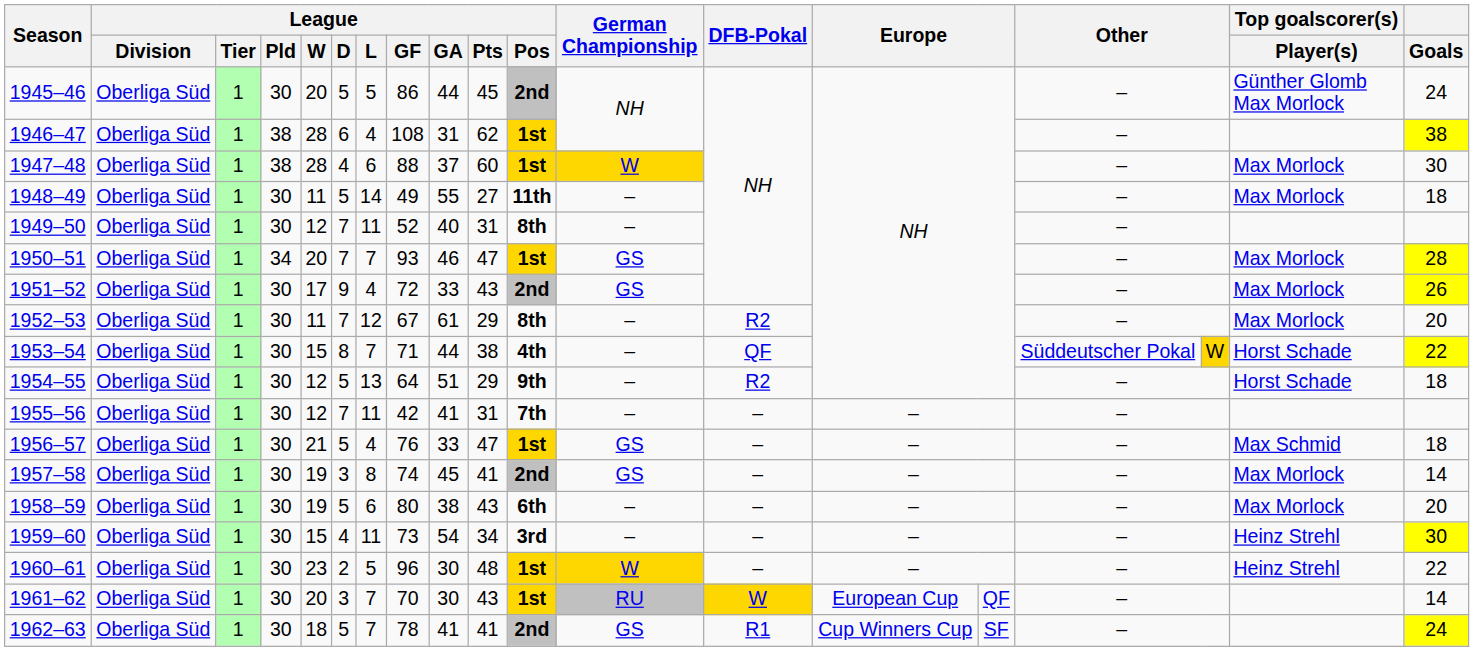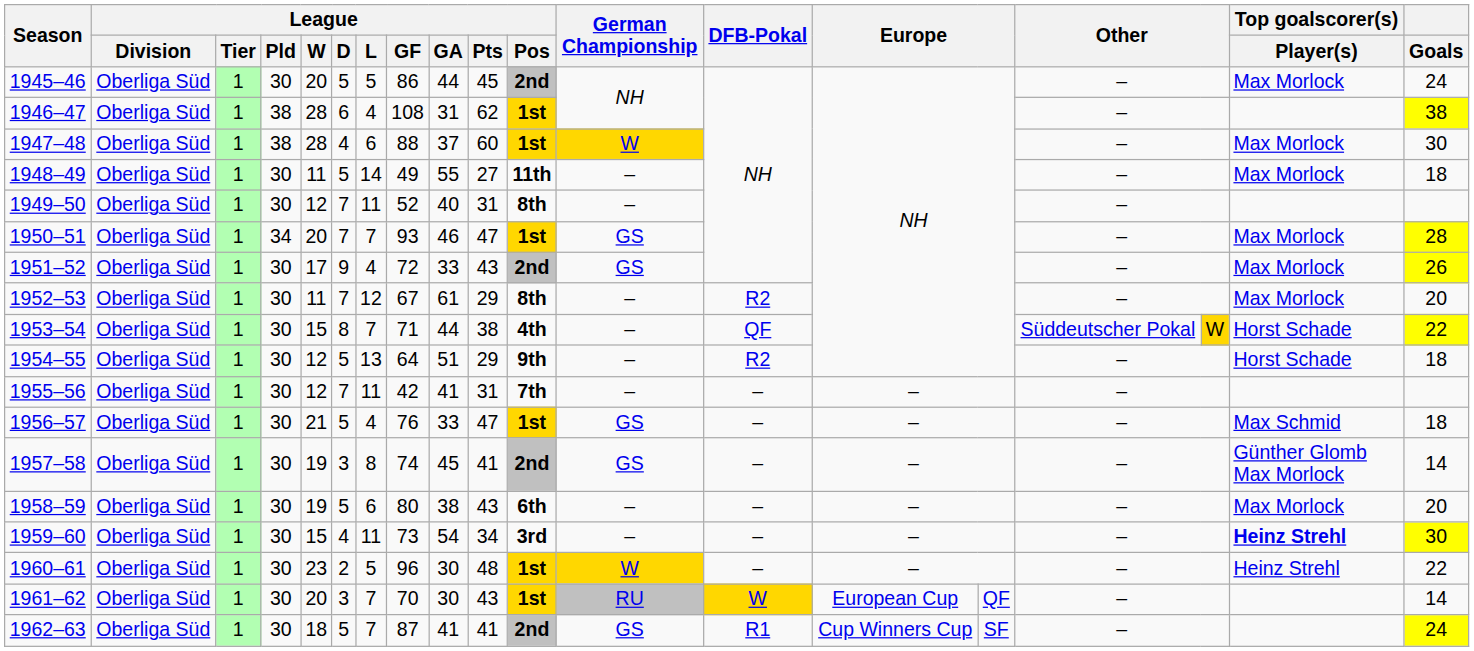 <table class="wikitable" style="text-align: center" width="95%">
 <tr>
 <th rowspan=2>Season</th>
 <th colspan="10">League</th>
 <th rowspan="2"><a href='#'>German<br>Championship</a></th>
 <th rowspan=2><a href='#'>DFB-Pokal</a></th>
 <th colspan="2" rowspan="2">Europe</th>
 <th colspan="2" rowspan="2">Other</th>
 <th>Top goalscorer(s)</th>
 <th></th>
 </tr>
 <tr>
 <th>Division</th>
 <th>Tier</th>
 <th>Pld</th>
 <th>W</th>
 <th>D</th>
 <th>L</th>
 <th>GF</th>
 <th>GA</th>
 <th>Pts</th>
 <th>Pos</th>
 <th>Player(s)</th>
 <th>Goals</th>
 </tr>
 <tr>
 <td><a href='#'>1945–46</a></td>
 <td><a href='#'>Oberliga Süd</a></td>
 <td bgcolor="#b2ffb2">1</td>
 <td>30</td>
 <td>20</td>
 <td>5</td>
 <td>5</td>
 <td>86</td>
 <td>44</td>
 <td>45</td>
 <td bgcolor=silver><strong>2nd</strong></td>
 <td rowspan="2"><em>NH</em></td>
 <td rowspan="7"><em>NH</em></td>
 <td colspan="2" rowspan="10"><em>NH</em></td>
 <td colspan="2">–</td>
-<td align=left> <a href='#'>Günther Glomb</a><br> <a href='#'>Max Morlock</a></td>
+<td align=left> <a href='#'>Max Morlock</a></td>
 <td>24</td>
 </tr>
 <tr>
 <td><a href='#'>1946–47</a></td>
 <td><a href='#'>Oberliga Süd</a></td>
 <td bgcolor="#b2ffb2">1</td>
 <td>38</td>
 <td>28</td>
 <td>6</td>
 <td>4</td>
 <td>108</td>
 <td>31</td>
 <td>62</td>
 <td bgcolor=gold><strong>1st</strong></td>
 <td colspan="2">–</td>
 <td align=left> </td>
 <td bgcolor=yellow>38</td>
 </tr>
 <tr>
 <td><a href='#'>1947–48</a></td>
 <td><a href='#'>Oberliga Süd</a></td>
 <td bgcolor="#b2ffb2">1</td>
 <td>38</td>
 <td>28</td>
 <td>4</td>
 <td>6</td>
 <td>88</td>
 <td>37</td>
 <td>60</td>
 <td bgcolor=gold><strong>1st</strong></td>
 <td bgcolor=gold><a href='#'>W</a></td>
 <td colspan="2">–</td>
 <td align=left> <a href='#'>Max Morlock</a></td>
 <td>30</td>
 </tr>
 <tr>
 <td><a href='#'>1948–49</a></td>
 <td><a href='#'>Oberliga Süd</a></td>
 <td bgcolor="#b2ffb2">1</td>
 <td>30</td>
 <td>11</td>
 <td>5</td>
 <td>14</td>
 <td>49</td>
 <td>55</td>
 <td>27</td>
 <td><strong>11th</strong></td>
 <td>–</td>
 <td colspan="2">–</td>
 <td align=left> <a href='#'>Max Morlock</a></td>
 <td>18</td>
 </tr>
 <tr>
 <td><a href='#'>1949–50</a></td>
 <td><a href='#'>Oberliga Süd</a></td>
 <td bgcolor="#b2ffb2">1</td>
 <td>30</td>
 <td>12</td>
 <td>7</td>
 <td>11</td>
 <td>52</td>
 <td>40</td>
 <td>31</td>
 <td><strong>8th</strong></td>
 <td>–</td>
 <td colspan="2">–</td>
 <td align=left></td>
 <td></td>
 </tr>
 <tr>
 <td><a href='#'>1950–51</a></td>
 <td><a href='#'>Oberliga Süd</a></td>
 <td bgcolor="#b2ffb2">1</td>
 <td>34</td>
 <td>20</td>
 <td>7</td>
 <td>7</td>
 <td>93</td>
 <td>46</td>
 <td>47</td>
 <td bgcolor=gold><strong>1st</strong></td>
 <td><a href='#'>GS</a></td>
 <td colspan="2">–</td>
 <td align=left> <a href='#'>Max Morlock</a></td>
 <td bgcolor=yellow>28</td>
 </tr>
 <tr>
 <td><a href='#'>1951–52</a></td>
 <td><a href='#'>Oberliga Süd</a></td>
 <td bgcolor="#b2ffb2">1</td>
 <td>30</td>
 <td>17</td>
 <td>9</td>
 <td>4</td>
 <td>72</td>
 <td>33</td>
 <td>43</td>
 <td bgcolor=silver><strong>2nd</strong></td>
 <td><a href='#'>GS</a></td>
 <td colspan="2">–</td>
 <td align=left> <a href='#'>Max Morlock</a></td>
 <td bgcolor=yellow>26</td>
 </tr>
 <tr>
 <td><a href='#'>1952–53</a></td>
 <td><a href='#'>Oberliga Süd</a></td>
 <td bgcolor="#b2ffb2">1</td>
 <td>30</td>
 <td>11</td>
 <td>7</td>
 <td>12</td>
 <td>67</td>
 <td>61</td>
 <td>29</td>
 <td><strong>8th</strong></td>
 <td>–</td>
 <td><a href='#'>R2</a></td>
 <td colspan="2">–</td>
 <td align=left> <a href='#'>Max Morlock</a></td>
 <td>20</td>
 </tr>
 <tr>
 <td><a href='#'>1953–54</a></td>
 <td><a href='#'>Oberliga Süd</a></td>
 <td bgcolor="#b2ffb2">1</td>
 <td>30</td>
 <td>15</td>
 <td>8</td>
 <td>7</td>
 <td>71</td>
 <td>44</td>
 <td>38</td>
 <td><strong>4th</strong></td>
 <td>–</td>
 <td><a href='#'>QF</a></td>
 <td><a href='#'>Süddeutscher Pokal</a></td>
 <td bgcolor=gold>W</td>
 <td align=left> <a href='#'>Horst Schade</a></td>
 <td bgcolor=yellow>22</td>
 </tr>
 <tr>
 <td><a href='#'>1954–55</a></td>
 <td><a href='#'>Oberliga Süd</a></td>
 <td bgcolor="#b2ffb2">1</td>
 <td>30</td>
 <td>12</td>
 <td>5</td>
 <td>13</td>
 <td>64</td>
 <td>51</td>
 <td>29</td>
 <td><strong>9th</strong></td>
 <td>–</td>
 <td><a href='#'>R2</a></td>
 <td colspan="2">–</td>
 <td align=left> <a href='#'>Horst Schade</a></td>
 <td>18</td>
 </tr>
 <tr>
 <td><a href='#'>1955–56</a></td>
 <td><a href='#'>Oberliga Süd</a></td>
 <td bgcolor="#b2ffb2">1</td>
 <td>30</td>
 <td>12</td>
 <td>7</td>
 <td>11</td>
 <td>42</td>
 <td>41</td>
 <td>31</td>
 <td><strong>7th</strong></td>
 <td>–</td>
 <td>–</td>
 <td colspan="2">–</td>
 <td colspan="2">–</td>
 <td align=left></td>
 <td></td>
 </tr>
 <tr>
 <td><a href='#'>1956–57</a></td>
 <td><a href='#'>Oberliga Süd</a></td>
 <td bgcolor="#b2ffb2">1</td>
 <td>30</td>
 <td>21</td>
 <td>5</td>
 <td>4</td>
 <td>76</td>
 <td>33</td>
 <td>47</td>
 <td bgcolor=gold><strong>1st</strong></td>
 <td><a href='#'>GS</a></td>
 <td>–</td>
 <td colspan="2">–</td>
 <td colspan="2">–</td>
 <td align=left> <a href='#'>Max Schmid</a></td>
 <td>18</td>
 </tr>
 <tr>
 <td><a href='#'>1957–58</a></td>
 <td><a href='#'>Oberliga Süd</a></td>
 <td bgcolor="#b2ffb2">1</td>
 <td>30</td>
 <td>19</td>
 <td>3</td>
 <td>8</td>
 <td>74</td>
 <td>45</td>
 <td>41</td>
 <td bgcolor=silver><strong>2nd</strong></td>
 <td><a href='#'>GS</a></td>
 <td>–</td>
 <td colspan="2">–</td>
 <td colspan="2">–</td>
-<td align=left> <a href='#'>Max Morlock</a></td>
+<td align=left> <a href='#'>Günther Glomb</a><br> <a href='#'>Max Morlock</a></td>
 <td>14</td>
 </tr>
 <tr>
 <td><a href='#'>1958–59</a></td>
 <td><a href='#'>Oberliga Süd</a></td>
 <td bgcolor="#b2ffb2">1</td>
 <td>30</td>
 <td>19</td>
 <td>5</td>
 <td>6</td>
 <td>80</td>
 <td>38</td>
 <td>43</td>
 <td><strong>6th</strong></td>
 <td>–</td>
 <td>–</td>
 <td colspan="2">–</td>
 <td colspan="2">–</td>
 <td align=left> <a href='#'>Max Morlock</a></td>
 <td>20</td>
 </tr>
 <tr>
 <td><a href='#'>1959–60</a></td>
 <td><a href='#'>Oberliga Süd</a></td>
 <td bgcolor="#b2ffb2">1</td>
 <td>30</td>
 <td>15</td>
 <td>4</td>
 <td>11</td>
 <td>73</td>
 <td>54</td>
 <td>34</td>
 <td><strong>3rd</strong></td>
 <td>–</td>
 <td>–</td>
 <td colspan="2">–</td>
 <td colspan="2">–</td>
-<td align=left> <a href='#'>Heinz Strehl</a></td>
+<td align=left><strong> <a href='#'>Heinz Strehl</a></strong></td>
 <td bgcolor=yellow>30</td>
 </tr>
 <tr>
 <td><a href='#'>1960–61</a></td>
 <td><a href='#'>Oberliga Süd</a></td>
 <td bgcolor="#b2ffb2">1</td>
 <td>30</td>
 <td>23</td>
 <td>2</td>
 <td>5</td>
 <td>96</td>
 <td>30</td>
 <td>48</td>
 <td bgcolor=gold><strong>1st</strong></td>
 <td bgcolor=gold><a href='#'>W</a></td>
 <td>–</td>
 <td colspan="2">–</td>
 <td colspan="2">–</td>
 <td align=left> <a href='#'>Heinz Strehl</a></td>
 <td>22</td>
 </tr>
 <tr>
 <td><a href='#'>1961–62</a></td>
 <td><a href='#'>Oberliga Süd</a></td>
 <td bgcolor="#b2ffb2">1</td>
 <td>30</td>
 <td>20</td>
 <td>3</td>
 <td>7</td>
 <td>70</td>
 <td>30</td>
 <td>43</td>
 <td bgcolor=gold><strong>1st</strong></td>
 <td bgcolor=silver><a href='#'>RU</a></td>
 <td bgcolor="gold"><a href='#'>W</a></td>
 <td><a href='#'>European Cup</a></td>
 <td><a href='#'>QF</a></td>
 <td colspan="2">–</td>
 <td align=left> </td>
 <td>14</td>
 </tr>
 <tr>
 <td><a href='#'>1962–63</a></td>
 <td><a href='#'>Oberliga Süd</a></td>
 <td bgcolor="#b2ffb2">1</td>
 <td>30</td>
 <td>18</td>
 <td>5</td>
 <td>7</td>
-<td>78</td>
+<td>87</td>
 <td>41</td>
 <td>41</td>
 <td bgcolor=silver><strong>2nd</strong></td>
 <td><a href='#'>GS</a></td>
 <td><a href='#'>R1</a></td>
 <td><a href='#'>Cup Winners Cup</a></td>
 <td><a href='#'>SF</a></td>
 <td colspan="2">–</td>
 <td align=left> </td>
 <td bgcolor=yellow>24</td>
 </tr>
 </table>
